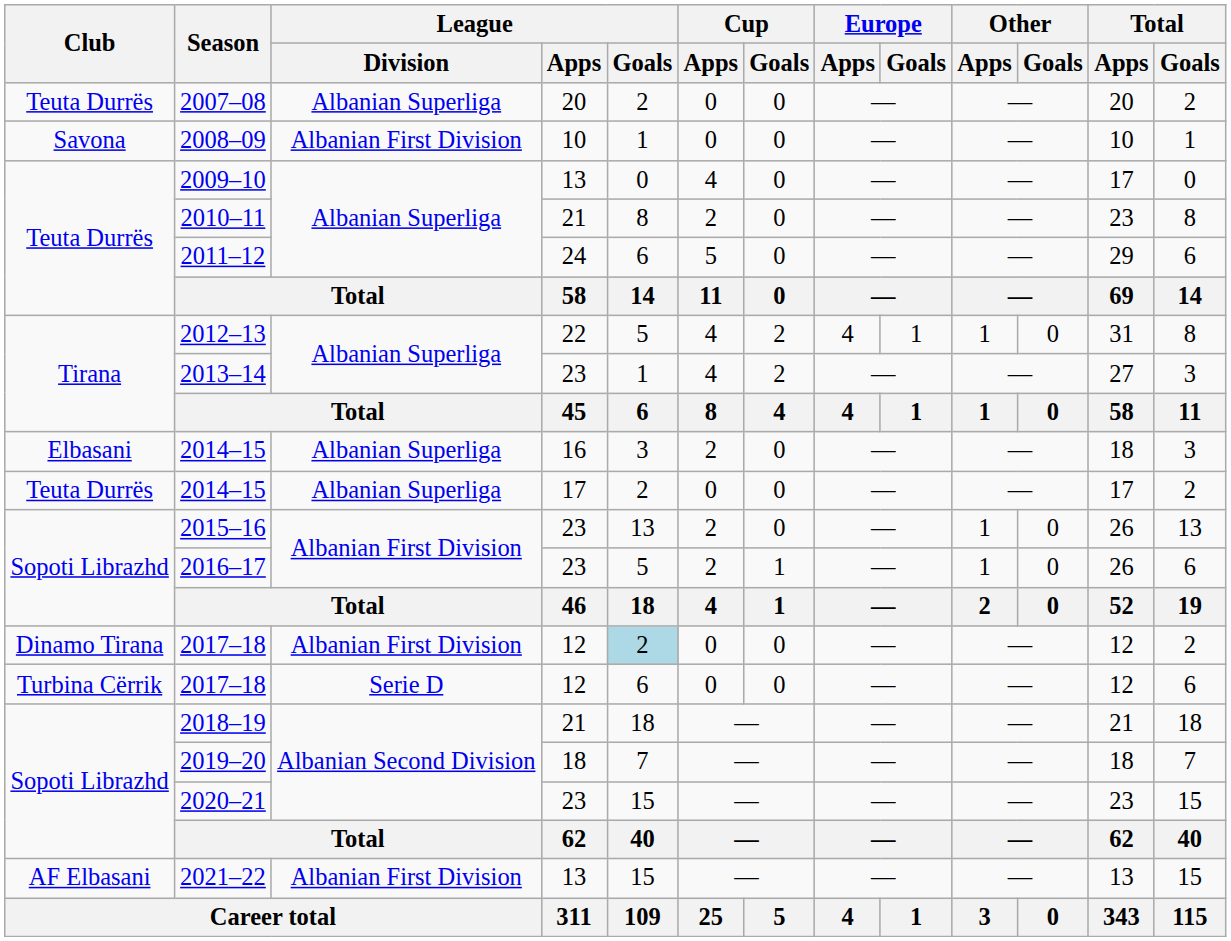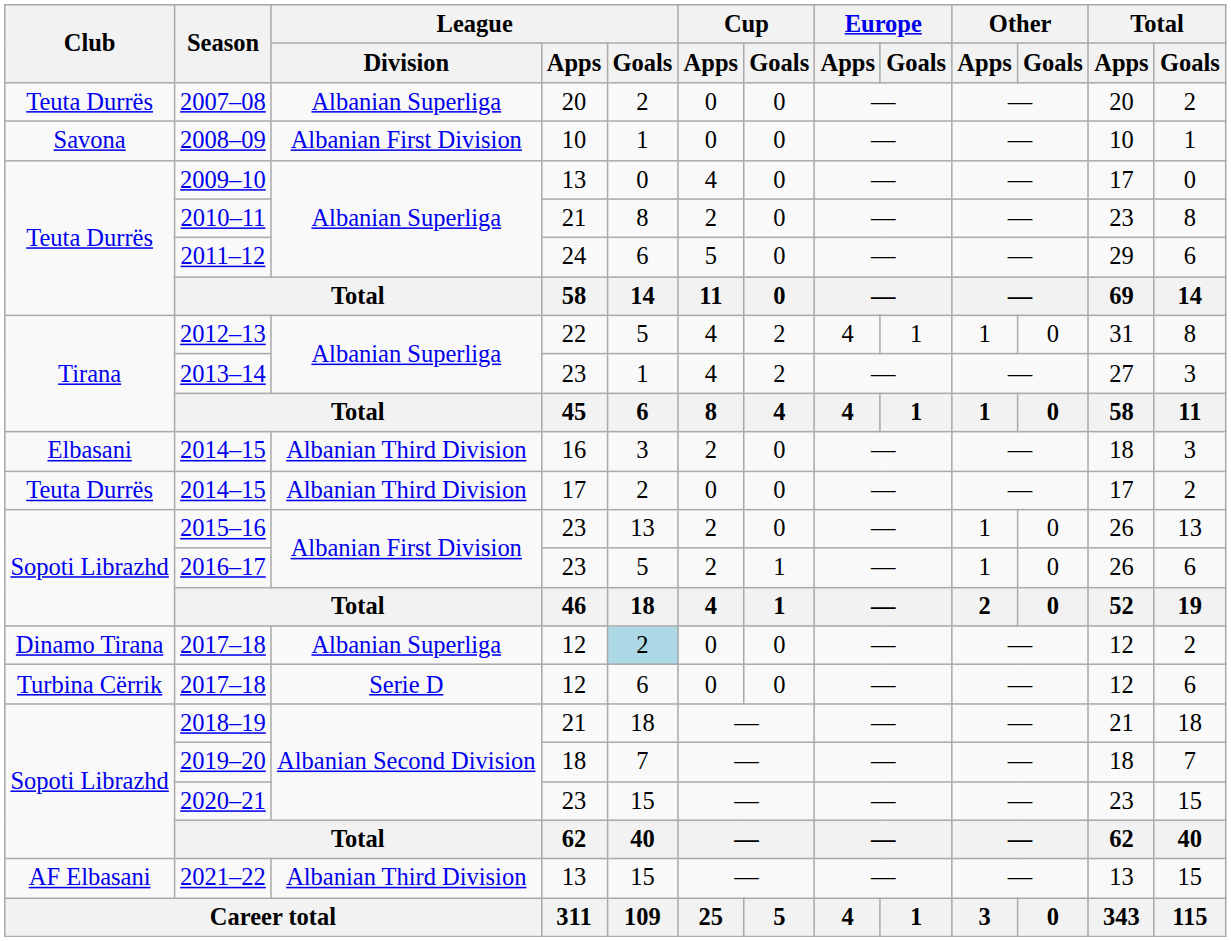 <table class="wikitable" style="text-align: center;">
 <tr>
 <th rowspan="2">Club</th>
 <th rowspan="2">Season</th>
 <th colspan="3">League</th>
 <th colspan="2">Cup</th>
 <th colspan="2"><a href='#'>Europe</a></th>
 <th colspan="2">Other</th>
 <th colspan="2">Total</th>
 </tr>
 <tr>
 <th>Division</th>
 <th>Apps</th>
 <th>Goals</th>
 <th>Apps</th>
 <th>Goals</th>
 <th>Apps</th>
 <th>Goals</th>
 <th>Apps</th>
 <th>Goals</th>
 <th>Apps</th>
 <th>Goals</th>
 </tr>
 <tr>
 <td rowspan="1"><a href='#'>Teuta Durrës</a></td>
 <td><a href='#'>2007–08</a></td>
 <td rowspan="1"><a href='#'>Albanian Superliga</a></td>
 <td>20</td>
 <td>2</td>
 <td>0</td>
 <td>0</td>
 <td colspan="2">—</td>
 <td colspan="2">—</td>
 <td>20</td>
 <td>2</td>
 </tr>
 <tr>
 <td rowspan="1"><a href='#'>Savona</a></td>
 <td><a href='#'>2008–09</a></td>
 <td rowspan="1"><a href='#'>Albanian First Division</a></td>
 <td>10</td>
 <td>1</td>
 <td>0</td>
 <td>0</td>
 <td colspan="2">—</td>
 <td colspan="2">—</td>
 <td>10</td>
 <td>1</td>
 </tr>
 <tr>
 <td rowspan="4"><a href='#'>Teuta Durrës</a></td>
 <td><a href='#'>2009–10</a></td>
 <td rowspan="3"><a href='#'>Albanian Superliga</a></td>
 <td>13</td>
 <td>0</td>
 <td>4</td>
 <td>0</td>
 <td colspan="2">—</td>
 <td colspan="2">—</td>
 <td>17</td>
 <td>0</td>
 </tr>
 <tr>
 <td><a href='#'>2010–11</a></td>
 <td>21</td>
 <td>8</td>
 <td>2</td>
 <td>0</td>
 <td colspan="2">—</td>
 <td colspan="2">—</td>
 <td>23</td>
 <td>8</td>
 </tr>
 <tr>
 <td><a href='#'>2011–12</a></td>
 <td>24</td>
 <td>6</td>
 <td>5</td>
 <td>0</td>
 <td colspan="2">—</td>
 <td colspan="2">—</td>
 <td>29</td>
 <td>6</td>
 </tr>
 <tr>
 <th colspan="2">Total</th>
 <th>58</th>
 <th>14</th>
 <th>11</th>
 <th>0</th>
 <th colspan="2">—</th>
 <th colspan="2">—</th>
 <th>69</th>
 <th>14</th>
 </tr>
 <tr>
 <td rowspan="3"><a href='#'>Tirana</a></td>
 <td><a href='#'>2012–13</a></td>
 <td rowspan="2"><a href='#'>Albanian Superliga</a></td>
 <td>22</td>
 <td>5</td>
 <td>4</td>
 <td>2</td>
 <td>4</td>
 <td>1</td>
 <td>1</td>
 <td>0</td>
 <td>31</td>
 <td>8</td>
 </tr>
 <tr>
 <td><a href='#'>2013–14</a></td>
 <td>23</td>
 <td>1</td>
 <td>4</td>
 <td>2</td>
 <td colspan="2">—</td>
 <td colspan="2">—</td>
 <td>27</td>
 <td>3</td>
 </tr>
 <tr>
 <th colspan="2">Total</th>
 <th>45</th>
 <th>6</th>
 <th>8</th>
 <th>4</th>
 <th>4</th>
 <th>1</th>
 <th>1</th>
 <th>0</th>
 <th>58</th>
 <th>11</th>
 </tr>
 <tr>
 <td rowspan="1"><a href='#'>Elbasani</a></td>
 <td><a href='#'>2014–15</a></td>
-<td rowspan="1"><a href='#'>Albanian Superliga</a></td>
+<td rowspan="1"><a href='#'>Albanian Third Division</a></td>
 <td>16</td>
 <td>3</td>
 <td>2</td>
 <td>0</td>
 <td colspan="2">—</td>
 <td colspan="2">—</td>
 <td>18</td>
 <td>3</td>
 </tr>
 <tr>
 <td rowspan="1"><a href='#'>Teuta Durrës</a></td>
 <td><a href='#'>2014–15</a></td>
-<td rowspan="1"><a href='#'>Albanian Superliga</a></td>
+<td rowspan="1"><a href='#'>Albanian Third Division</a></td>
 <td>17</td>
 <td>2</td>
 <td>0</td>
 <td>0</td>
 <td colspan="2">—</td>
 <td colspan="2">—</td>
 <td>17</td>
 <td>2</td>
 </tr>
 <tr>
 <td rowspan="3"><a href='#'>Sopoti Librazhd</a></td>
 <td><a href='#'>2015–16</a></td>
 <td rowspan="2"><a href='#'>Albanian First Division</a></td>
 <td>23</td>
 <td>13</td>
 <td>2</td>
 <td>0</td>
 <td colspan="2">—</td>
 <td>1</td>
 <td>0</td>
 <td>26</td>
 <td>13</td>
 </tr>
 <tr>
 <td><a href='#'>2016–17</a></td>
 <td>23</td>
 <td>5</td>
 <td>2</td>
 <td>1</td>
 <td colspan="2">—</td>
 <td>1</td>
 <td>0</td>
 <td>26</td>
 <td>6</td>
 </tr>
 <tr>
 <th colspan="2">Total</th>
 <th>46</th>
 <th>18</th>
 <th>4</th>
 <th>1</th>
 <th colspan="2">—</th>
 <th>2</th>
 <th>0</th>
 <th>52</th>
 <th>19</th>
 </tr>
 <tr>
 <td rowspan="1"><a href='#'>Dinamo Tirana</a></td>
 <td><a href='#'>2017–18</a></td>
-<td rowspan="1"><a href='#'>Albanian First Division</a></td>
+<td rowspan="1"><a href='#'>Albanian Superliga</a></td>
 <td>12</td>
 <td style="background: lightblue;">2</td>
 <td>0</td>
 <td>0</td>
 <td colspan="2">—</td>
 <td colspan="2">—</td>
 <td>12</td>
 <td>2</td>
 </tr>
 <tr>
 <td rowspan="1"><a href='#'>Turbina Cërrik</a></td>
 <td><a href='#'>2017–18</a></td>
 <td rowspan="1"><a href='#'>Serie D</a></td>
 <td>12</td>
 <td>6</td>
 <td>0</td>
 <td>0</td>
 <td colspan="2">—</td>
 <td colspan="2">—</td>
 <td>12</td>
 <td>6</td>
 </tr>
 <tr>
 <td rowspan="4"><a href='#'>Sopoti Librazhd</a></td>
 <td><a href='#'>2018–19</a></td>
 <td rowspan="3"><a href='#'>Albanian Second Division</a></td>
 <td>21</td>
 <td>18</td>
 <td colspan="2">—</td>
 <td colspan="2">—</td>
 <td colspan="2">—</td>
 <td>21</td>
 <td>18</td>
 </tr>
 <tr>
 <td><a href='#'>2019–20</a></td>
 <td>18</td>
 <td>7</td>
 <td colspan="2">—</td>
 <td colspan="2">—</td>
 <td colspan="2">—</td>
 <td>18</td>
 <td>7</td>
 </tr>
 <tr>
 <td><a href='#'>2020–21</a></td>
 <td>23</td>
 <td>15</td>
 <td colspan="2">—</td>
 <td colspan="2">—</td>
 <td colspan="2">—</td>
 <td>23</td>
 <td>15</td>
 </tr>
 <tr>
 <th colspan="2">Total</th>
 <th>62</th>
 <th>40</th>
 <th colspan="2">—</th>
 <th colspan="2">—</th>
 <th colspan="2">—</th>
 <th>62</th>
 <th>40</th>
 </tr>
 <tr>
 <td rowspan="1"><a href='#'>AF Elbasani</a></td>
 <td><a href='#'>2021–22</a></td>
-<td rowspan="1"><a href='#'>Albanian First Division</a></td>
+<td rowspan="1"><a href='#'>Albanian Third Division</a></td>
 <td>13</td>
 <td>15</td>
 <td colspan="2">—</td>
 <td colspan="2">—</td>
 <td colspan="2">—</td>
 <td>13</td>
 <td>15</td>
 </tr>
 <tr>
 <th colspan="3">Career total</th>
 <th>311</th>
 <th>109</th>
 <th>25</th>
 <th>5</th>
 <th>4</th>
 <th>1</th>
 <th>3</th>
 <th>0</th>
 <th>343</th>
 <th>115</th>
 </tr>
 </table>
